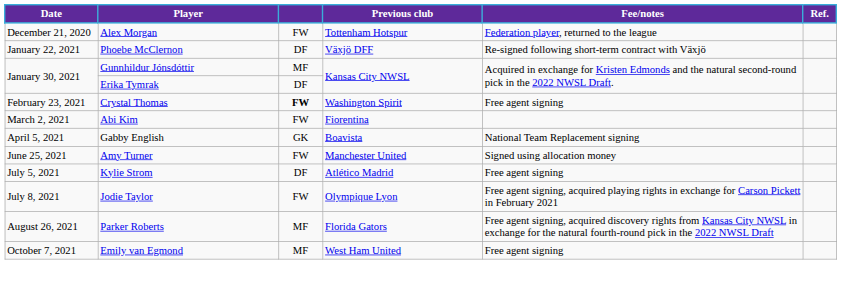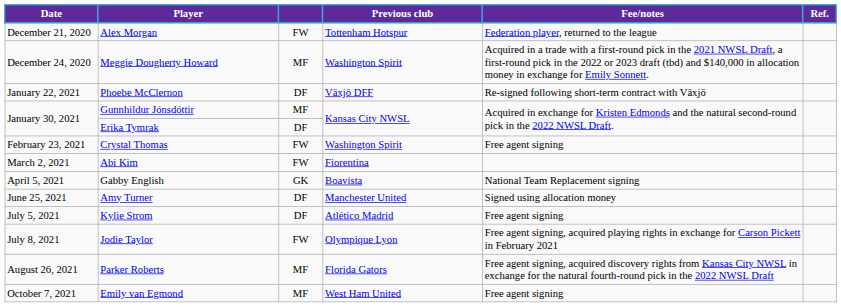 <table class="wikitable" style="text-align:left; font-size:95%;">
 <tr>
 <th style="background:#5E299A; color:white; border:2px solid #3aadd9; width:125px;">Date</th>
 <th style="background:#5E299A; color:white; border:2px solid #3aadd9; width:250px;">Player</th>
 <th style="background:#5E299A; color:white; border:2px solid #3aadd9; width:55px;"></th>
 <th style="background:#5E299A; color:white; border:2px solid #3aadd9; width:220px;">Previous club</th>
 <th style="background:#5E299A; color:white; border:2px solid #3aadd9; width:450px;">Fee/notes</th>
 <th style="background:#5E299A; color:white; border:2px solid #3aadd9; width:40px;">Ref.</th>
 </tr>
 <tr>
 <td>December 21, 2020</td>
 <td> <a href='#'>Alex Morgan</a></td>
 <td style="text-align: center;">FW</td>
 <td> <a href='#'>Tottenham Hotspur</a></td>
 <td><a href='#'>Federation player</a>, returned to the league</td>
+<td></td>
+</tr>
+<tr>
+<td>December 24, 2020</td>
+<td> <a href='#'>Meggie Dougherty Howard</a></td>
+<td style="text-align: center;">MF</td>
+<td> <a href='#'>Washington Spirit</a></td>
+<td>Acquired in a trade with a first-round pick in the <a href='#'>2021 NWSL Draft</a>, a first-round pick in the 2022 or 2023 draft (tbd) and $140,000 in allocation money in exchange for <a href='#'>Emily Sonnett</a>.</td>
 <td></td>
 </tr>
 <tr>
 <td>January 22, 2021</td>
 <td> <a href='#'>Phoebe McClernon</a></td>
 <td style="text-align: center;">DF</td>
 <td> <a href='#'>Växjö DFF</a></td>
 <td>Re-signed following short-term contract with Växjö</td>
 <td></td>
 </tr>
 <tr>
 <td rowspan=2>January 30, 2021</td>
 <td> <a href='#'>Gunnhildur Jónsdóttir</a></td>
 <td style="text-align: center;">MF</td>
 <td rowspan=2> <a href='#'>Kansas City NWSL</a></td>
 <td rowspan=2>Acquired in exchange for <a href='#'>Kristen Edmonds</a> and the natural second-round pick in the <a href='#'>2022 NWSL Draft</a>.</td>
 <td rowspan=2></td>
 </tr>
 <tr>
 <td> <a href='#'>Erika Tymrak</a></td>
 <td style="text-align: center;">DF</td>
 </tr>
 <tr>
 <td>February 23, 2021</td>
 <td> <a href='#'>Crystal Thomas</a></td>
-<td style="text-align: center;"><strong>FW</strong></td>
+<td style="text-align: center;">FW</td>
 <td> <a href='#'>Washington Spirit</a></td>
 <td>Free agent signing</td>
 <td></td>
 </tr>
 <tr>
 <td>March 2, 2021</td>
 <td> <a href='#'>Abi Kim</a></td>
 <td style="text-align: center;">FW</td>
 <td> <a href='#'>Fiorentina</a></td>
 <td></td>
 <td></td>
 </tr>
 <tr>
 <td>April 5, 2021</td>
 <td> Gabby English</td>
 <td style="text-align: center;">GK</td>
 <td> <a href='#'>Boavista</a></td>
 <td>National Team Replacement signing</td>
 <td></td>
 </tr>
 <tr>
 <td>June 25, 2021</td>
 <td> <a href='#'>Amy Turner</a></td>
-<td style="text-align: center;">FW</td>
+<td style="text-align: center;">DF</td>
 <td> <a href='#'>Manchester United</a></td>
 <td>Signed using allocation money</td>
 <td></td>
 </tr>
 <tr>
 <td>July 5, 2021</td>
 <td> <a href='#'>Kylie Strom</a></td>
 <td style="text-align: center;">DF</td>
 <td> <a href='#'>Atlético Madrid</a></td>
 <td>Free agent signing</td>
 <td></td>
 </tr>
 <tr>
 <td>July 8, 2021</td>
 <td> <a href='#'>Jodie Taylor</a></td>
 <td style="text-align: center;">FW</td>
 <td> <a href='#'>Olympique Lyon</a></td>
 <td>Free agent signing, acquired playing rights in exchange for <a href='#'>Carson Pickett</a> in February 2021</td>
 <td></td>
 </tr>
 <tr>
 <td>August 26, 2021</td>
 <td> <a href='#'>Parker Roberts</a></td>
 <td style="text-align: center;">MF</td>
 <td> <a href='#'>Florida Gators</a></td>
 <td>Free agent signing, acquired discovery rights from <a href='#'>Kansas City NWSL</a> in exchange for the natural fourth-round pick in the <a href='#'>2022 NWSL Draft</a></td>
 <td></td>
 </tr>
 <tr>
 <td>October 7, 2021</td>
 <td> <a href='#'>Emily van Egmond</a></td>
 <td style="text-align: center;">MF</td>
 <td> <a href='#'>West Ham United</a></td>
 <td>Free agent signing</td>
 <td></td>
 </tr>
 </table>
